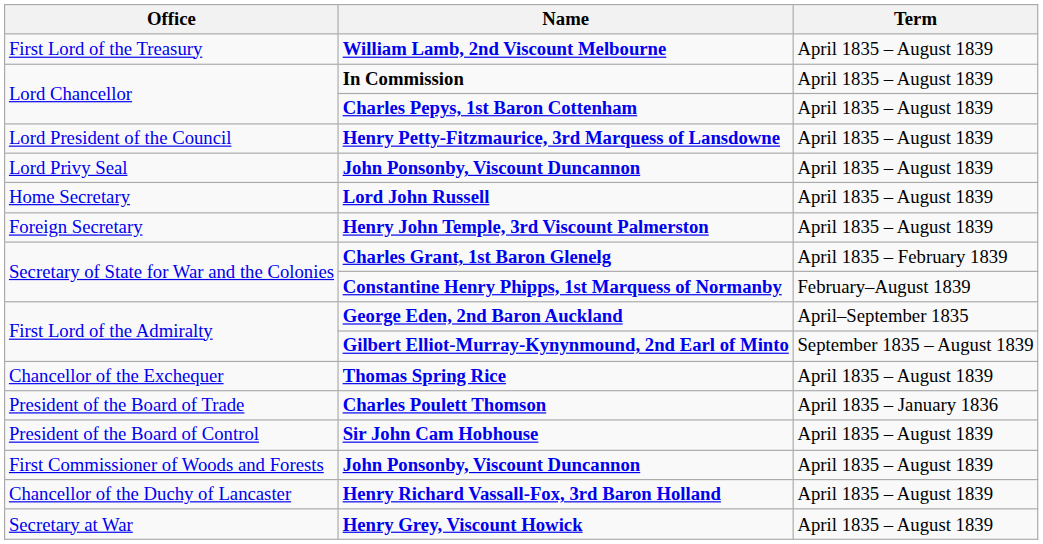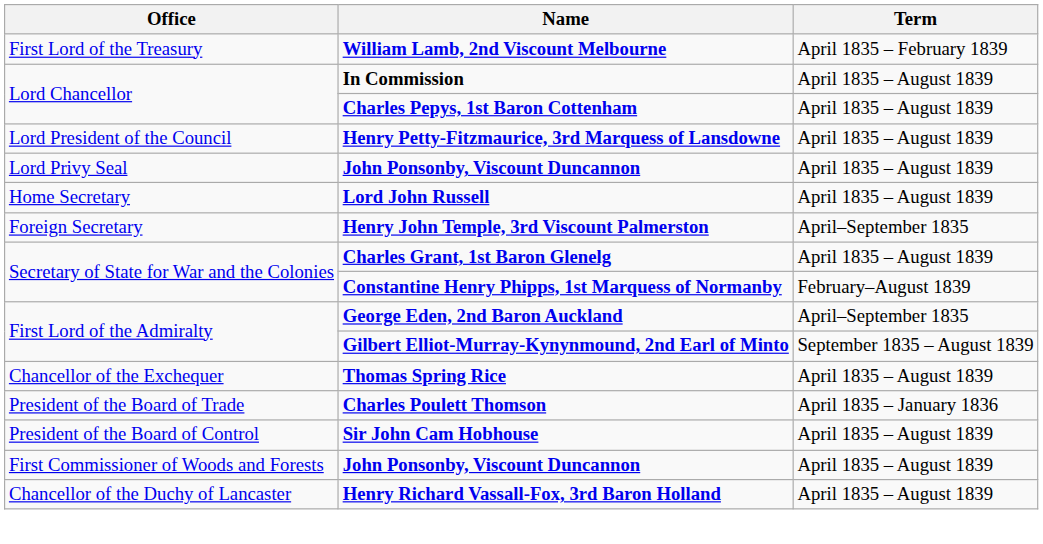 <table class=wikitable>
 <tr>
 <th>Office</th>
 <th>Name</th>
 <th>Term</th>
 </tr>
 <tr>
 <td align="left"><a href='#'>First Lord of the Treasury</a></td>
 <td align="left"><strong><a href='#'>William Lamb, 2nd Viscount Melbourne</a></strong></td>
-<td align="left">April 1835 – August 1839</td>
+<td>April 1835 – February 1839</td>
 </tr>
 <tr>
 <td rowspan=2><a href='#'>Lord Chancellor</a></td>
 <td><strong>In Commission</strong></td>
 <td>April 1835 – August 1839</td>
 </tr>
 <tr>
 <td><strong><a href='#'>Charles Pepys, 1st Baron Cottenham</a></strong></td>
 <td>April 1835 – August 1839</td>
 </tr>
 <tr>
 <td align="left"><a href='#'>Lord President of the Council</a></td>
 <td align="left"><strong><a href='#'>Henry Petty-Fitzmaurice, 3rd Marquess of Lansdowne</a></strong></td>
 <td align="left">April 1835 – August 1839</td>
 </tr>
 <tr>
 <td><a href='#'>Lord Privy Seal</a></td>
 <td><strong><a href='#'>John Ponsonby, Viscount Duncannon</a></strong></td>
 <td>April 1835 – August 1839</td>
 </tr>
 <tr>
 <td><a href='#'>Home Secretary</a></td>
 <td><strong><a href='#'>Lord John Russell</a></strong></td>
 <td>April 1835 – August 1839</td>
 </tr>
 <tr>
 <td><a href='#'>Foreign Secretary</a></td>
 <td><strong><a href='#'>Henry John Temple, 3rd Viscount Palmerston</a></strong></td>
-<td>April 1835 – August 1839</td>
+<td>April–September 1835</td>
 </tr>
 <tr>
 <td rowspan=2><a href='#'>Secretary of State for War and the Colonies</a></td>
 <td><strong><a href='#'>Charles Grant, 1st Baron Glenelg</a></strong></td>
-<td>April 1835 – February 1839</td>
+<td align="left">April 1835 – August 1839</td>
 </tr>
 <tr>
 <td><strong><a href='#'>Constantine Henry Phipps, 1st Marquess of Normanby</a></strong></td>
 <td>February–August 1839</td>
 </tr>
 <tr>
 <td rowspan=2><a href='#'>First Lord of the Admiralty</a></td>
 <td><strong><a href='#'>George Eden, 2nd Baron Auckland</a></strong></td>
 <td>April–September 1835</td>
 </tr>
 <tr>
 <td><strong><a href='#'>Gilbert Elliot-Murray-Kynynmound, 2nd Earl of Minto</a></strong></td>
 <td>September 1835 – August 1839</td>
 </tr>
 <tr>
 <td><a href='#'>Chancellor of the Exchequer</a></td>
 <td><strong><a href='#'>Thomas Spring Rice</a></strong></td>
 <td>April 1835 – August 1839</td>
 </tr>
 <tr>
 <td><a href='#'>President of the Board of Trade</a></td>
 <td><strong><a href='#'>Charles Poulett Thomson</a></strong></td>
 <td>April 1835 – January 1836</td>
 </tr>
 <tr>
 <td><a href='#'>President of the Board of Control</a></td>
 <td><strong><a href='#'>Sir John Cam Hobhouse</a></strong></td>
 <td>April 1835 – August 1839</td>
 </tr>
 <tr>
 <td><a href='#'>First Commissioner of Woods and Forests</a></td>
 <td><strong><a href='#'>John Ponsonby, Viscount Duncannon</a></strong></td>
 <td>April 1835 – August 1839</td>
 </tr>
 <tr>
 <td><a href='#'>Chancellor of the Duchy of Lancaster</a></td>
 <td><strong><a href='#'>Henry Richard Vassall-Fox, 3rd Baron Holland</a></strong></td>
 <td>April 1835 – August 1839</td>
 </tr>
-<tr>
-<td><a href='#'>Secretary at War</a></td>
-<td><strong><a href='#'>Henry Grey, Viscount Howick</a></strong></td>
-<td>April 1835 – August 1839</td>
-</tr>
 </table>
